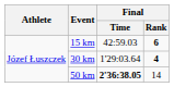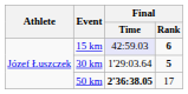 <table class="wikitable" style="font-size:90%">
 <tr>
 <th rowspan=2>Athlete</th>
 <th rowspan=2>Event</th>
 <th colspan=2>Final</th>
 </tr>
 <tr style="font-size: 95%">
 <th>Time</th>
 <th>Rank</th>
 </tr>
 <tr align=center>
 <td align=left rowspan=3><a href='#'>Józef Łuszczek</a></td>
 <td align=left><a href='#'>15 km</a></td>
-<td align=center>42:59.03</td>
+<td align=center style="background: lavender;">42:59.03</td>
 <td align=center><strong>6</strong></td>
 </tr>
 <tr align=center>
 <td align=left rowspan=1><a href='#'>30 km</a></td>
 <td align=center>1'29:03.64</td>
-<td align=center><strong>4</strong></td>
+<td align=center><strong>5</strong></td>
 </tr>
 <tr align=center>
 <td align=left rowspan=1><a href='#'>50 km</a></td>
 <td align=center><strong>2'36:38.05</strong></td>
-<td align=center>14</td>
+<td align=center>17</td>
 </tr>
 </table>
